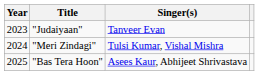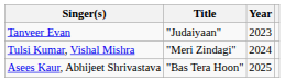 <table class="wikitable ">
 <tr>
+<th scope="col">Singer(s)</th>
+<th scope="col">Title</th>
 <th scope="col">Year</th>
-<th scope="col">Title</th>
-<th scope="col">Singer(s)</th>
 <th scope="col" class="unsortable"></th>
 </tr>
 <tr>
+<td><a href='#'>Tanveer Evan</a></td>
+<td>"Judaiyaan"</td>
 <td>2023</td>
-<td>"Judaiyaan"</td>
-<td><a href='#'>Tanveer Evan</a></td>
 <td></td>
 </tr>
 <tr>
+<td><a href='#'>Tulsi Kumar</a>, <a href='#'>Vishal Mishra</a></td>
+<td>"Meri Zindagi"</td>
 <td>2024</td>
-<td>"Meri Zindagi"</td>
-<td><a href='#'>Tulsi Kumar</a>, <a href='#'>Vishal Mishra</a></td>
 <td></td>
 </tr>
 <tr>
+<td><a href='#'>Asees Kaur</a>, Abhijeet Shrivastava</td>
+<td>"Bas Tera Hoon"</td>
 <td>2025</td>
-<td>"Bas Tera Hoon"</td>
-<td><a href='#'>Asees Kaur</a>, Abhijeet Shrivastava</td>
 <td></td>
 </tr>
 </table>
